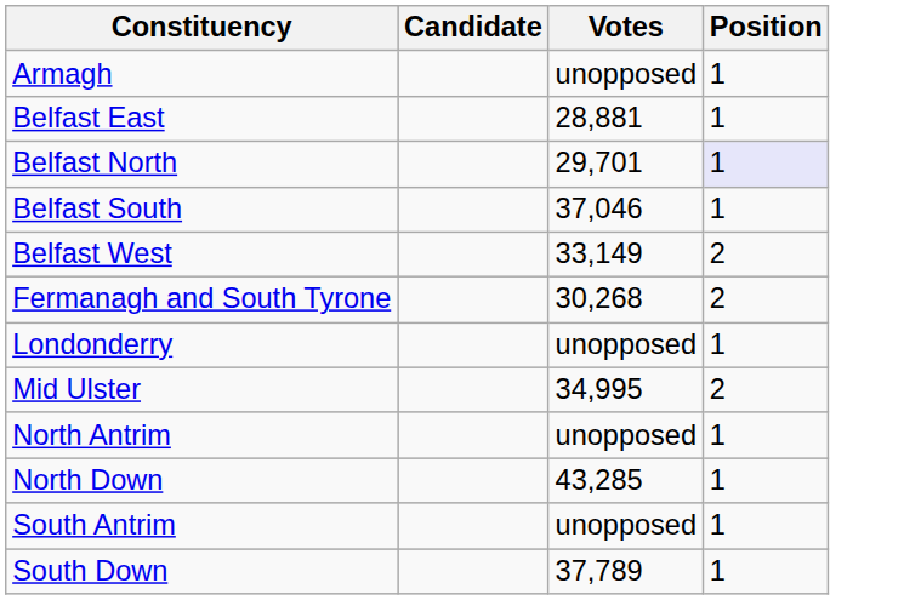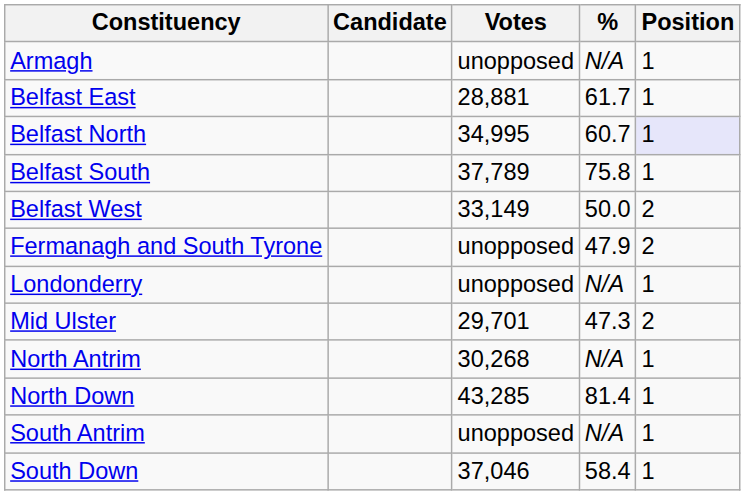 <table class="wikitable sortable">
 <tr>
 <th>Constituency</th>
 <th>Candidate</th>
 <th>Votes</th>
+<th>%</th>
 <th>Position</th>
 </tr>
 <tr>
 <td><a href='#'>Armagh</a></td>
 <td></td>
 <td>unopposed</td>
+<td><em>N/A</em></td>
 <td>1</td>
 </tr>
 <tr>
 <td><a href='#'>Belfast East</a></td>
 <td></td>
 <td>28,881</td>
+<td>61.7</td>
 <td>1</td>
 </tr>
 <tr>
 <td><a href='#'>Belfast North</a></td>
 <td></td>
-<td>29,701</td>
+<td>34,995</td>
+<td>60.7</td>
 <td style="background: lavender;">1</td>
 </tr>
 <tr>
 <td><a href='#'>Belfast South</a></td>
 <td></td>
-<td>37,046</td>
+<td>37,789</td>
+<td>75.8</td>
 <td>1</td>
 </tr>
 <tr>
 <td><a href='#'>Belfast West</a></td>
 <td></td>
 <td>33,149</td>
+<td>50.0</td>
 <td>2</td>
 </tr>
 <tr>
 <td><a href='#'>Fermanagh and South Tyrone</a></td>
 <td></td>
-<td>30,268</td>
+<td>unopposed</td>
+<td>47.9</td>
 <td>2</td>
 </tr>
 <tr>
 <td><a href='#'>Londonderry</a></td>
 <td></td>
 <td>unopposed</td>
+<td><em>N/A</em></td>
 <td>1</td>
 </tr>
 <tr>
 <td><a href='#'>Mid Ulster</a></td>
 <td></td>
-<td>34,995</td>
+<td>29,701</td>
+<td>47.3</td>
 <td>2</td>
 </tr>
 <tr>
 <td><a href='#'>North Antrim</a></td>
 <td></td>
-<td>unopposed</td>
+<td>30,268</td>
+<td><em>N/A</em></td>
 <td>1</td>
 </tr>
 <tr>
 <td><a href='#'>North Down</a></td>
 <td></td>
 <td>43,285</td>
+<td>81.4</td>
 <td>1</td>
 </tr>
 <tr>
 <td><a href='#'>South Antrim</a></td>
 <td></td>
 <td>unopposed</td>
+<td><em>N/A</em></td>
 <td>1</td>
 </tr>
 <tr>
 <td><a href='#'>South Down</a></td>
 <td></td>
-<td>37,789</td>
+<td>37,046</td>
+<td>58.4</td>
 <td>1</td>
 </tr>
 </table>
